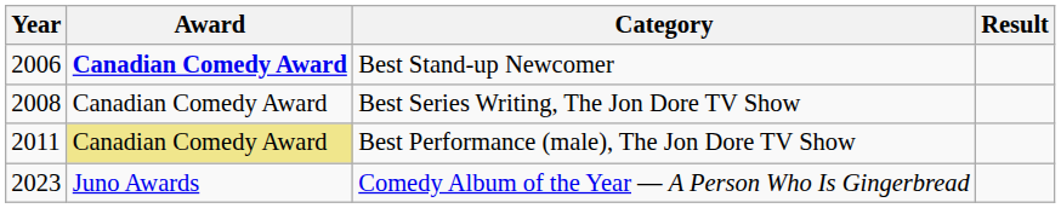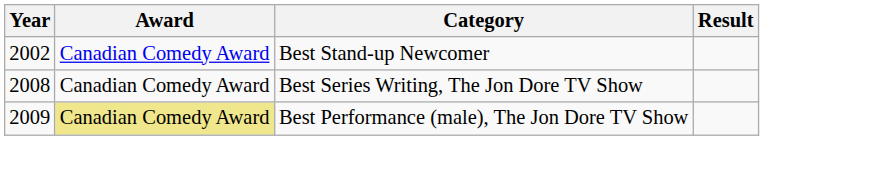 <table class="wikitable">
 <tr>
 <th>Year</th>
 <th>Award</th>
 <th>Category</th>
 <th>Result</th>
 </tr>
 <tr>
-<td>2006</td>
-<td><strong><a href='#'>Canadian Comedy Award</a></strong></td>
+<td>2002</td>
+<td><a href='#'>Canadian Comedy Award</a></td>
 <td>Best Stand-up Newcomer</td>
 <td></td>
 </tr>
 <tr>
 <td>2008</td>
 <td>Canadian Comedy Award</td>
 <td>Best Series Writing, The Jon Dore TV Show</td>
 <td></td>
 </tr>
 <tr>
-<td>2011</td>
+<td>2009</td>
 <td style="background: khaki;">Canadian Comedy Award</td>
 <td>Best Performance (male), The Jon Dore TV Show</td>
 <td></td>
 </tr>
-<tr>
-<td>2023</td>
-<td><a href='#'>Juno Awards</a></td>
-<td><a href='#'>Comedy Album of the Year</a> — <em>A Person Who Is Gingerbread</em></td>
-<td></td>
-</tr>
 </table>
